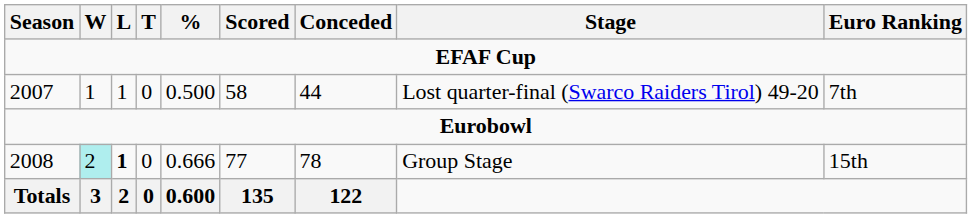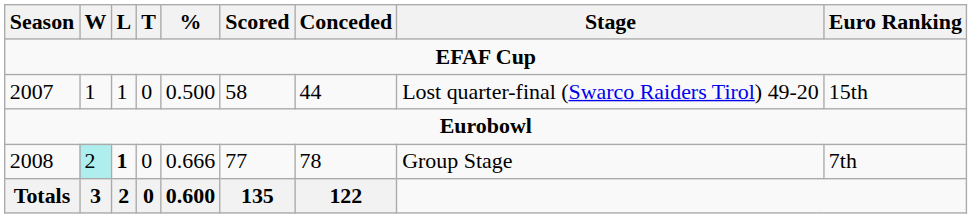 <table class="wikitable" style="text-align:left">
 <tr>
 <th>Season</th>
 <th>W</th>
 <th>L</th>
 <th>T</th>
 <th>%</th>
 <th>Scored</th>
 <th>Conceded</th>
 <th>Stage</th>
 <th>Euro Ranking</th>
 </tr>
 <tr>
 <td colspan="9" align="center"><strong>EFAF Cup</strong></td>
 </tr>
 <tr>
 <td>2007</td>
 <td>1</td>
 <td>1</td>
 <td>0</td>
 <td>0.500</td>
 <td>58</td>
 <td>44</td>
 <td>Lost quarter-final (<a href='#'>Swarco Raiders Tirol</a>) 49-20</td>
-<td>7th</td>
+<td>15th</td>
 </tr>
 <tr>
 <td colspan="9" align="center"><strong>Eurobowl</strong></td>
 </tr>
 <tr>
 <td>2008</td>
 <td style="background: paleturquoise;">2</td>
 <td><strong>1</strong></td>
 <td>0</td>
 <td>0.666</td>
 <td>77</td>
 <td>78</td>
 <td>Group Stage</td>
-<td>15th</td>
+<td>7th</td>
 </tr>
 <tr>
 <th>Totals</th>
 <th>3</th>
 <th>2</th>
 <th>0</th>
 <th>0.600</th>
 <th>135</th>
 <th>122</th>
 <td colspan="2"></td>
 </tr>
 </table>
